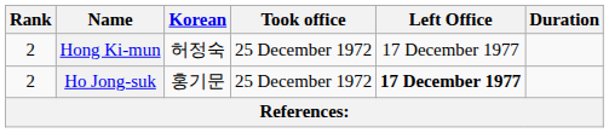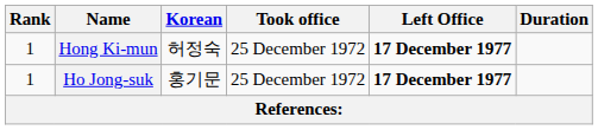 <table class="wikitable sortable" style=text-align:center>
 <tr>
 <th>Rank</th>
 <th>Name</th>
 <th class="unsortable"><a href='#'>Korean</a></th>
 <th>Took office</th>
 <th>Left Office</th>
 <th>Duration</th>
 </tr>
 <tr>
-<td>2</td>
+<td>1</td>
 <th scope="row" style="font-weight:normal;"><a href='#'>Hong Ki-mun</a></th>
 <td>허정숙</td>
 <td>25 December 1972</td>
-<td>17 December 1977</td>
+<td><strong>17 December 1977</strong></td>
 <td></td>
 </tr>
 <tr>
-<td>2</td>
+<td>1</td>
 <th scope="row" style="font-weight:normal;"><a href='#'>Ho Jong-suk</a></th>
 <td>홍기문</td>
 <td>25 December 1972</td>
 <td><strong>17 December 1977</strong></td>
 <td></td>
 </tr>
 <tr class=sortbottom>
 <th colspan="6" unsortable><strong>References:</strong><br></th>
 </tr>
 </table>
